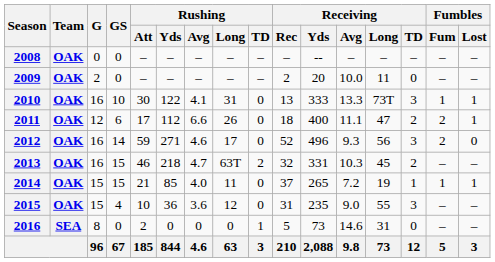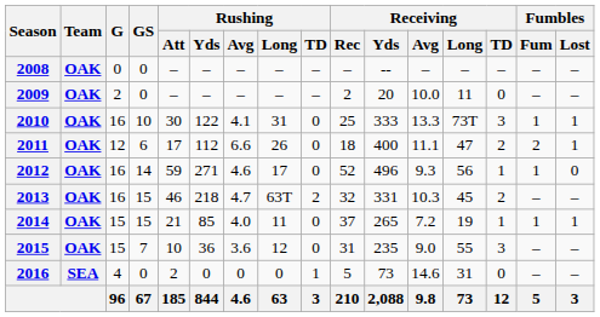 <table class=wikitable style="text-align:center;">
 <tr>
 <th rowspan=2>Season</th>
 <th rowspan=2>Team</th>
 <th rowspan=2>G</th>
 <th rowspan=2>GS</th>
 <th ! colspan=5>Rushing</th>
 <th ! colspan=5>Receiving</th>
 <th ! colspan=2>Fumbles</th>
 </tr>
 <tr>
 <th>Att</th>
 <th>Yds</th>
 <th>Avg</th>
 <th>Long</th>
 <th>TD</th>
 <th>Rec</th>
 <th>Yds</th>
 <th>Avg</th>
 <th>Long</th>
 <th>TD</th>
 <th>Fum</th>
 <th>Lost</th>
 </tr>
 <tr>
 <th><a href='#'>2008</a></th>
 <th><a href='#'>OAK</a></th>
 <td>0</td>
 <td>0</td>
 <td>–</td>
 <td>–</td>
 <td>–</td>
 <td>–</td>
 <td>–</td>
 <td>–</td>
 <td>--</td>
 <td>–</td>
 <td>–</td>
 <td>–</td>
 <td>–</td>
 <td>–</td>
 </tr>
 <tr>
 <th><a href='#'>2009</a></th>
 <th><a href='#'>OAK</a></th>
 <td>2</td>
 <td>0</td>
 <td>–</td>
 <td>–</td>
 <td>–</td>
 <td>–</td>
 <td>–</td>
 <td>2</td>
 <td>20</td>
 <td>10.0</td>
 <td>11</td>
 <td>0</td>
 <td>–</td>
 <td>–</td>
 </tr>
 <tr>
 <th><a href='#'>2010</a></th>
 <th><a href='#'>OAK</a></th>
 <td>16</td>
 <td>10</td>
 <td>30</td>
 <td>122</td>
 <td>4.1</td>
 <td>31</td>
 <td>0</td>
-<td>13</td>
+<td>25</td>
 <td>333</td>
 <td>13.3</td>
 <td>73T</td>
 <td>3</td>
 <td>1</td>
 <td>1</td>
 </tr>
 <tr>
 <th><a href='#'>2011</a></th>
 <th><a href='#'>OAK</a></th>
 <td>12</td>
 <td>6</td>
 <td>17</td>
 <td>112</td>
 <td>6.6</td>
 <td>26</td>
 <td>0</td>
 <td>18</td>
 <td>400</td>
 <td>11.1</td>
 <td>47</td>
 <td>2</td>
 <td>2</td>
 <td>1</td>
 </tr>
 <tr>
 <th><a href='#'>2012</a></th>
 <th><a href='#'>OAK</a></th>
 <td>16</td>
 <td>14</td>
 <td>59</td>
 <td>271</td>
 <td>4.6</td>
 <td>17</td>
 <td>0</td>
 <td>52</td>
 <td>496</td>
 <td>9.3</td>
 <td>56</td>
-<td>3</td>
-<td>2</td>
+<td>1</td>
+<td>1</td>
 <td>0</td>
 </tr>
 <tr>
 <th><a href='#'>2013</a></th>
 <th><a href='#'>OAK</a></th>
 <td>16</td>
 <td>15</td>
 <td>46</td>
 <td>218</td>
 <td>4.7</td>
 <td>63T</td>
 <td>2</td>
 <td>32</td>
 <td>331</td>
 <td>10.3</td>
 <td>45</td>
 <td>2</td>
 <td>–</td>
 <td>–</td>
 </tr>
 <tr>
 <th><a href='#'>2014</a></th>
 <th><a href='#'>OAK</a></th>
 <td>15</td>
 <td>15</td>
 <td>21</td>
 <td>85</td>
 <td>4.0</td>
 <td>11</td>
 <td>0</td>
 <td>37</td>
 <td>265</td>
 <td>7.2</td>
 <td>19</td>
 <td>1</td>
 <td>1</td>
 <td>1</td>
 </tr>
 <tr>
 <th><a href='#'>2015</a></th>
 <th><a href='#'>OAK</a></th>
 <td>15</td>
-<td>4</td>
+<td>7</td>
 <td>10</td>
 <td>36</td>
 <td>3.6</td>
 <td>12</td>
 <td>0</td>
 <td>31</td>
 <td>235</td>
 <td>9.0</td>
 <td>55</td>
 <td>3</td>
 <td>–</td>
 <td>–</td>
 </tr>
 <tr>
 <th><a href='#'>2016</a></th>
 <th><a href='#'>SEA</a></th>
-<td>8</td>
+<td>4</td>
 <td>0</td>
 <td>2</td>
 <td>0</td>
 <td>0</td>
 <td>0</td>
 <td>1</td>
 <td>5</td>
 <td>73</td>
 <td>14.6</td>
 <td>31</td>
 <td>0</td>
 <td>–</td>
 <td>–</td>
 </tr>
 <tr>
 <th ! colspan=2></th>
 <th>96</th>
 <th>67</th>
 <th>185</th>
 <th>844</th>
 <th>4.6</th>
 <th>63</th>
 <th>3</th>
 <th>210</th>
 <th>2,088</th>
 <th>9.8</th>
 <th>73</th>
 <th>12</th>
 <th>5</th>
 <th>3</th>
 </tr>
 </table>
